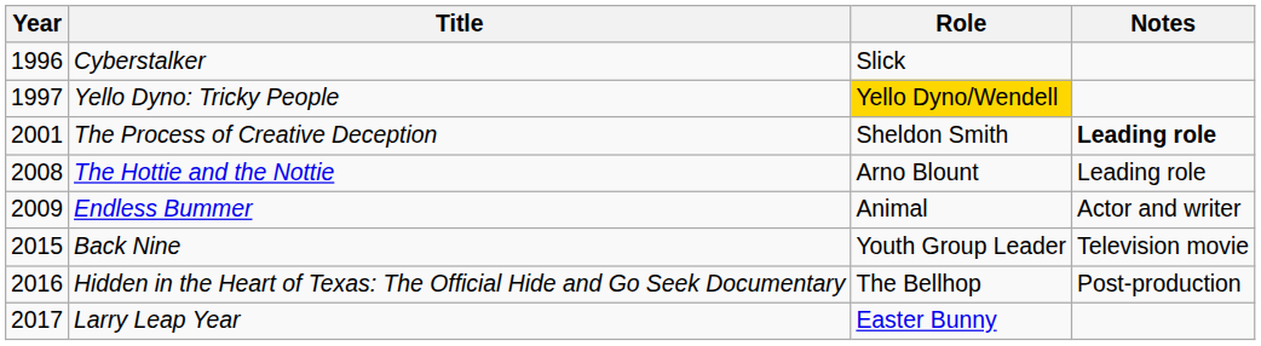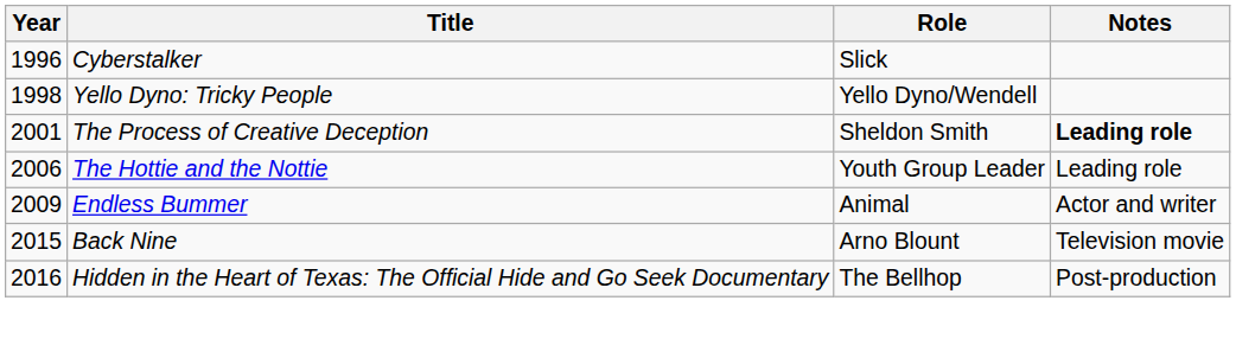 <table class="wikitable sortable">
 <tr>
 <th>Year</th>
 <th>Title</th>
 <th>Role</th>
 <th class="unsortable">Notes</th>
 </tr>
 <tr>
 <td>1996</td>
 <td><em>Cyberstalker</em></td>
 <td>Slick</td>
 <td></td>
 </tr>
 <tr>
-<td>1997</td>
+<td>1998</td>
 <td><em>Yello Dyno: Tricky People</em></td>
-<td style="background: gold;">Yello Dyno/Wendell</td>
+<td>Yello Dyno/Wendell</td>
 <td></td>
 </tr>
 <tr>
 <td>2001</td>
 <td><em>The Process of Creative Deception </em></td>
 <td>Sheldon Smith</td>
 <td><strong>Leading role</strong></td>
 </tr>
 <tr>
-<td>2008</td>
+<td>2006</td>
 <td><em><a href='#'>The Hottie and the Nottie</a></em></td>
-<td>Arno Blount</td>
+<td>Youth Group Leader</td>
 <td>Leading role</td>
 </tr>
 <tr>
 <td>2009</td>
 <td><em><a href='#'>Endless Bummer</a></em></td>
 <td>Animal</td>
 <td>Actor and writer</td>
 </tr>
 <tr>
 <td>2015</td>
 <td><em>Back Nine</em></td>
-<td>Youth Group Leader</td>
+<td>Arno Blount</td>
 <td>Television movie</td>
 </tr>
 <tr>
 <td>2016</td>
 <td><em>Hidden in the Heart of Texas: The Official Hide and Go Seek Documentary</em></td>
 <td>The Bellhop</td>
 <td>Post-production</td>
 </tr>
-<tr>
-<td>2017</td>
-<td><em>Larry Leap Year</em></td>
-<td><a href='#'>Easter Bunny</a></td>
-<td></td>
-</tr>
 </table>
